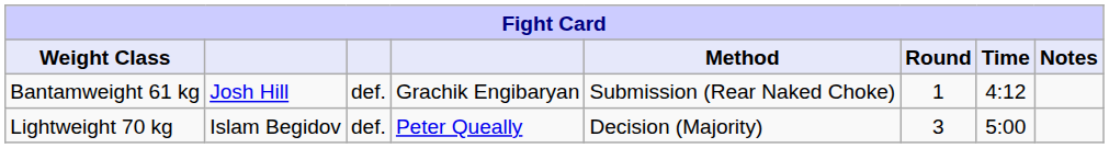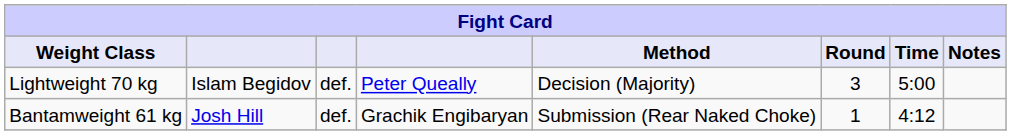 <table class="wikitable" style="font-size: 80%;">
 <tr>
 <th colspan="8" style="background-color: #ccf; color: #000080; text-align: center;"><strong>Fight Card</strong></th>
 </tr>
 <tr>
 <th colspan="1" style="background-color: #E6E8FA; color: #000000; text-align: center;">Weight Class</th>
 <th colspan="1" style="background-color: #E6E8FA; color: #000000; text-align: center;"></th>
 <th colspan="1" style="background-color: #E6E8FA; color: #000000; text-align: center;"></th>
 <th colspan="1" style="background-color: #E6E8FA; color: #000000; text-align: center;"></th>
 <th colspan="1" style="background-color: #E6E8FA; color: #000000; text-align: center;">Method</th>
 <th colspan="1" style="background-color: #E6E8FA; color: #000000; text-align: center;">Round</th>
 <th colspan="1" style="background-color: #E6E8FA; color: #000000; text-align: center;">Time</th>
 <th colspan="1" style="background-color: #E6E8FA; color: #000000; text-align: center;">Notes</th>
 </tr>
 <tr>
+<td>Lightweight 70 kg</td>
+<td> Islam Begidov</td>
+<td>def.</td>
+<td> <a href='#'>Peter Queally</a></td>
+<td>Decision (Majority)</td>
+<td align=center>3</td>
+<td align=center>5:00</td>
+<td></td>
+</tr>
+<tr>
 <td>Bantamweight 61 kg</td>
 <td> <a href='#'>Josh Hill</a></td>
 <td>def.</td>
 <td> Grachik Engibaryan</td>
 <td>Submission (Rear Naked Choke)</td>
 <td align=center>1</td>
 <td align=center>4:12</td>
 <td></td>
 </tr>
-<tr>
-<td>Lightweight 70 kg</td>
-<td> Islam Begidov</td>
-<td>def.</td>
-<td> <a href='#'>Peter Queally</a></td>
-<td>Decision (Majority)</td>
-<td align=center>3</td>
-<td align=center>5:00</td>
-<td></td>
-</tr>
 </table>
